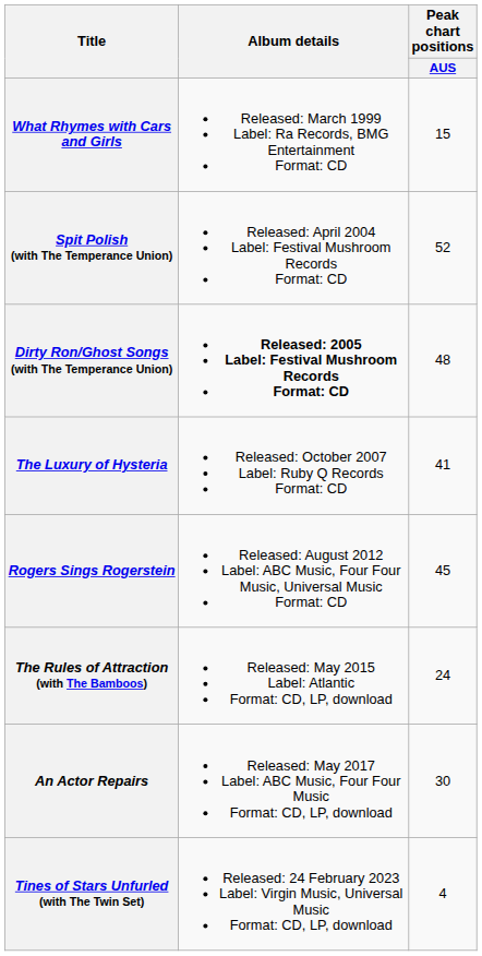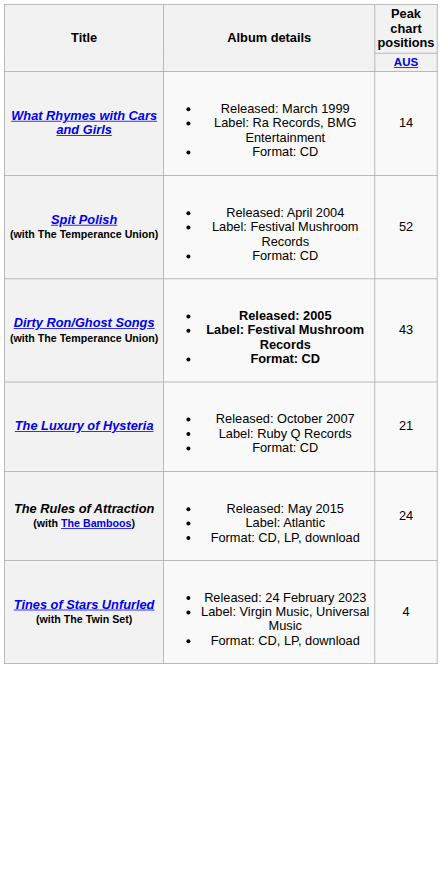 <table class="wikitable plainrowheaders" style="text-align:center;">
 <tr>
 <th scope="col" rowspan="2" style="width:12em;">Title</th>
 <th scope="col" rowspan="2" style="width:16em;">Album details</th>
 <th scope="col">Peak chart positions</th>
 </tr>
 <tr>
 <th scope="col" style="width:3em;font-size:90%;"><a href='#'>AUS</a><br></th>
 </tr>
 <tr>
 <th scope="row"><em><a href='#'>What Rhymes with Cars and Girls</a></em></th>
 <td><br><ul><li>Released: March 1999</li><li>Label: Ra Records, BMG Entertainment</li><li>Format: CD</li></ul></td>
-<td>15</td>
+<td>14</td>
 </tr>
 <tr>
 <th scope="row"><em><a href='#'>Spit Polish</a></em> <br><small>(with The Temperance Union)</small></th>
 <td><br><ul><li>Released: April 2004</li><li>Label: Festival Mushroom Records</li><li>Format: CD</li></ul></td>
 <td>52</td>
 </tr>
 <tr>
 <th scope="row"><em><a href='#'>Dirty Ron/Ghost Songs</a></em> <br><small>(with The Temperance Union)</small></th>
 <td><strong><br><ul><li>Released: 2005</li><li>Label: Festival Mushroom Records</li><li>Format: CD</li></ul></strong></td>
-<td>48</td>
+<td>43</td>
 </tr>
 <tr>
 <th scope="row"><em><a href='#'>The Luxury of Hysteria</a></em></th>
 <td><br><ul><li>Released: October 2007</li><li>Label: Ruby Q Records</li><li>Format: CD</li></ul></td>
-<td>41</td>
-</tr>
-<tr>
-<th scope="row"><em><a href='#'>Rogers Sings Rogerstein</a></em></th>
-<td><br><ul><li>Released: August 2012</li><li>Label: ABC Music, Four Four Music, Universal Music</li><li>Format: CD</li></ul></td>
-<td>45</td>
+<td>21</td>
 </tr>
 <tr>
 <th scope="row"><em>The Rules of Attraction</em> <br><small> (with <a href='#'>The Bamboos</a>)</small></th>
 <td><br><ul><li>Released: May 2015</li><li>Label: Atlantic</li><li>Format: CD, LP, download</li></ul></td>
 <td>24</td>
 </tr>
 <tr>
-<th scope="row"><em>An Actor Repairs</em></th>
-<td><br><ul><li>Released: May 2017</li><li>Label: ABC Music, Four Four Music</li><li>Format: CD, LP, download</li></ul></td>
-<td>30</td>
-</tr>
-<tr>
 <th scope="row"><em><a href='#'>Tines of Stars Unfurled</a></em> <br><small>(with The Twin Set)</small></th>
 <td><br><ul><li>Released: 24 February 2023</li><li>Label: Virgin Music, Universal Music</li><li>Format: CD, LP, download</li></ul></td>
 <td>4<br></td>
 </tr>
 </table>
